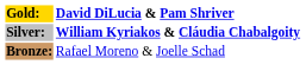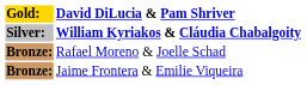 <table>
 <tr>
 <td bgcolor="gold"><strong>Gold:</strong></td>
 <td> <strong><a href='#'>David DiLucia</a> & <a href='#'>Pam Shriver</a></strong></td>
 </tr>
 <tr>
 <td bgcolor="silver"><strong>Silver:</strong></td>
 <td> <strong><a href='#'>William Kyriakos</a> & <a href='#'>Cláudia Chabalgoity</a></strong></td>
 </tr>
 <tr>
 <td bgcolor="CC9966"><strong>Bronze:</strong></td>
 <td> <a href='#'>Rafael Moreno</a> & <a href='#'>Joelle Schad</a></td>
 </tr>
+<tr>
+<td bgcolor="CC9966"><strong>Bronze:</strong></td>
+<td> <a href='#'>Jaime Frontera</a> & <a href='#'>Emilie Viqueira</a></td>
+</tr>
 </table>
